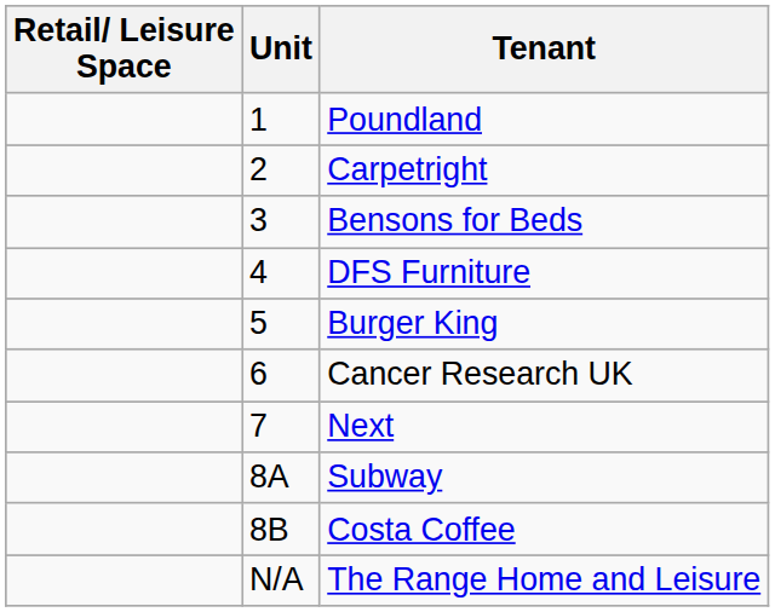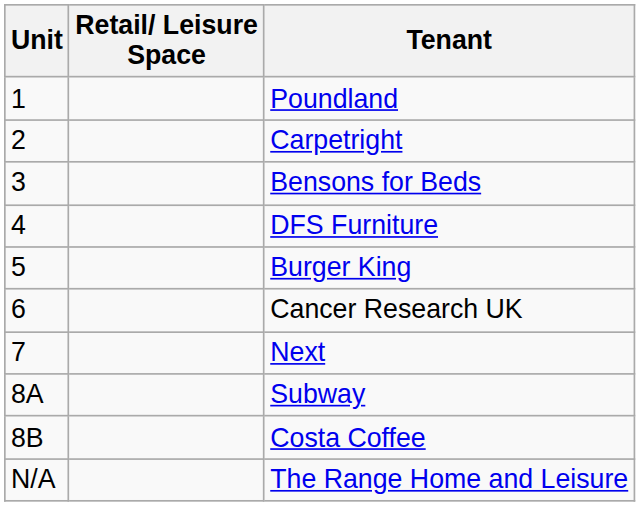 <table class="wikitable">
 <tr>
+<th>Unit</th>
 <th>Retail/ Leisure<br>Space</th>
-<th>Unit</th>
 <th>Tenant</th>
 </tr>
 <tr>
+<td>1</td>
 <td></td>
-<td>1</td>
 <td><a href='#'>Poundland</a></td>
 </tr>
 <tr>
+<td>2</td>
 <td></td>
-<td>2</td>
 <td><a href='#'>Carpetright</a></td>
 </tr>
 <tr>
+<td>3</td>
 <td></td>
-<td>3</td>
 <td><a href='#'>Bensons for Beds</a></td>
 </tr>
 <tr>
+<td>4</td>
 <td></td>
-<td>4</td>
 <td><a href='#'>DFS Furniture</a></td>
 </tr>
 <tr>
+<td>5</td>
 <td></td>
-<td>5</td>
 <td><a href='#'>Burger King</a></td>
 </tr>
 <tr>
+<td>6</td>
 <td></td>
-<td>6</td>
 <td>Cancer Research UK</td>
 </tr>
 <tr>
+<td>7</td>
 <td></td>
-<td>7</td>
 <td><a href='#'>Next</a></td>
 </tr>
 <tr>
+<td>8A</td>
 <td></td>
-<td>8A</td>
 <td><a href='#'>Subway</a></td>
 </tr>
 <tr>
+<td>8B</td>
 <td></td>
-<td>8B</td>
 <td><a href='#'>Costa Coffee</a></td>
 </tr>
 <tr>
+<td>N/A</td>
 <td></td>
-<td>N/A</td>
 <td><a href='#'>The Range Home and Leisure</a></td>
 </tr>
 </table>
